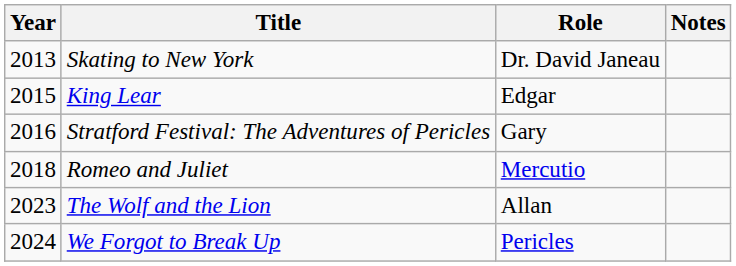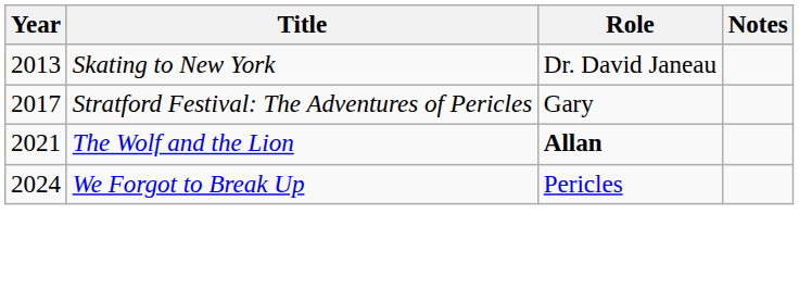 <table class="wikitable sortable">
 <tr>
 <th>Year</th>
 <th>Title</th>
 <th>Role</th>
 <th class="unsortable">Notes</th>
 </tr>
 <tr>
 <td>2013</td>
 <td><em>Skating to New York</em></td>
 <td>Dr. David Janeau</td>
 <td></td>
 </tr>
 <tr>
-<td>2015</td>
-<td><em><a href='#'>King Lear</a></em></td>
-<td>Edgar</td>
-<td></td>
-</tr>
-<tr>
-<td>2016</td>
+<td>2017</td>
 <td><em>Stratford Festival: The Adventures of Pericles</em></td>
 <td>Gary</td>
 <td></td>
 </tr>
 <tr>
-<td>2018</td>
-<td><em>Romeo and Juliet</em></td>
-<td><a href='#'>Mercutio</a></td>
-<td></td>
-</tr>
-<tr>
-<td>2023</td>
+<td>2021</td>
 <td data-sort-value="Wolf and the Lion, The"><em><a href='#'>The Wolf and the Lion</a></em></td>
-<td>Allan</td>
+<td><strong>Allan</strong></td>
 <td></td>
 </tr>
 <tr>
 <td>2024</td>
 <td><em><a href='#'>We Forgot to Break Up</a></em></td>
 <td><a href='#'>Pericles</a></td>
 <td></td>
 </tr>
 </table>
